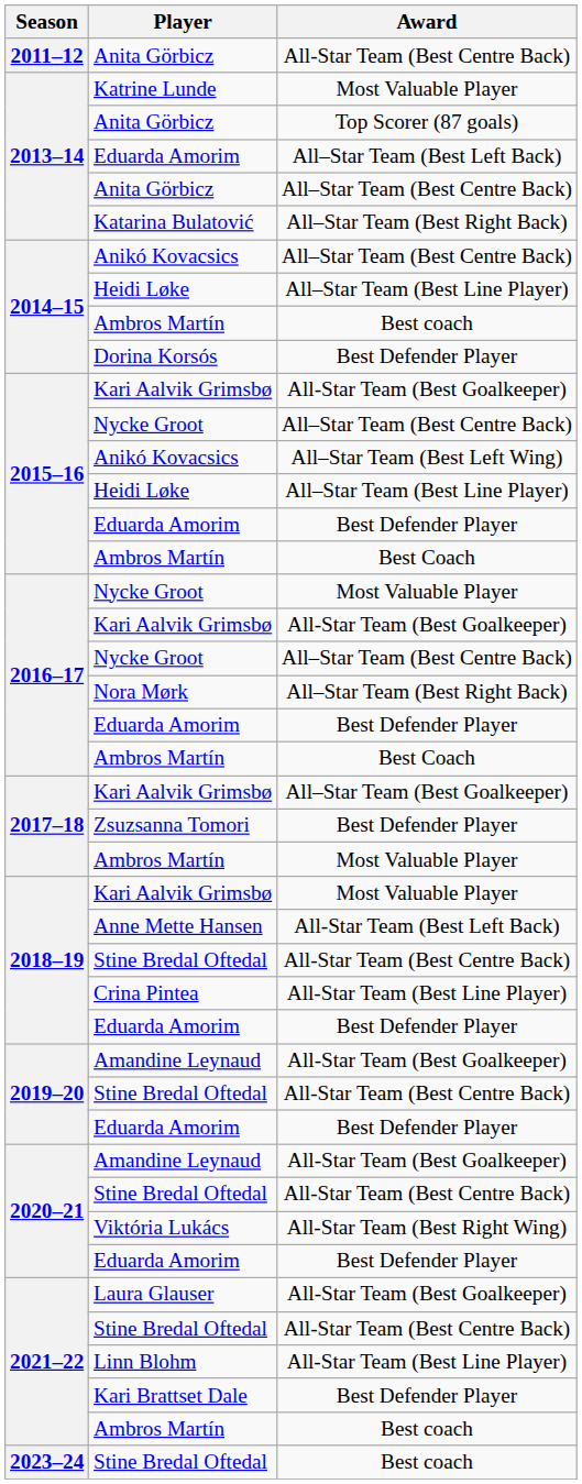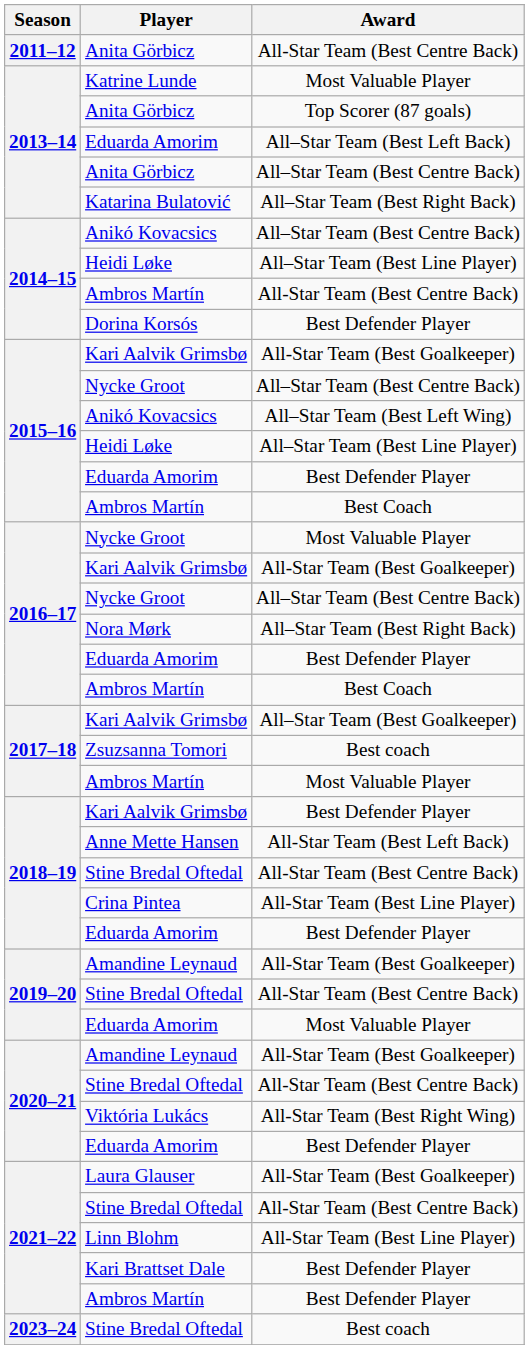 <table class="wikitable" style="text-align: center">
 <tr>
 <th>Season</th>
 <th class="unsortable">Player</th>
 <th>Award</th>
 </tr>
 <tr>
 <th rowspan="1"><a href='#'>2011–12</a></th>
 <td style="text-align: left;"> <a href='#'>Anita Görbicz</a></td>
 <td>All-Star Team (Best Centre Back)</td>
 </tr>
 <tr>
 <th rowspan="5"><a href='#'>2013–14</a></th>
 <td style="text-align: left;"> <a href='#'>Katrine Lunde</a></td>
 <td>Most Valuable Player</td>
 </tr>
 <tr>
 <td style="text-align: left;"> <a href='#'>Anita Görbicz</a></td>
 <td>Top Scorer (87 goals)</td>
 </tr>
 <tr>
 <td style="text-align: left;"> <a href='#'>Eduarda Amorim</a></td>
 <td>All–Star Team (Best Left Back)</td>
 </tr>
 <tr>
 <td style="text-align: left;"> <a href='#'>Anita Görbicz</a></td>
 <td>All–Star Team (Best Centre Back)</td>
 </tr>
 <tr>
 <td style="text-align: left;"> <a href='#'>Katarina Bulatović</a></td>
 <td>All–Star Team (Best Right Back)</td>
 </tr>
 <tr>
 <th rowspan="4"><a href='#'>2014–15</a></th>
 <td style="text-align: left;"> <a href='#'>Anikó Kovacsics</a></td>
 <td>All–Star Team (Best Centre Back)</td>
 </tr>
 <tr>
 <td style="text-align: left;"> <a href='#'>Heidi Løke</a></td>
 <td>All–Star Team (Best Line Player)</td>
 </tr>
 <tr>
 <td style="text-align: left;"> <a href='#'>Ambros Martín</a></td>
-<td>Best coach</td>
+<td>All-Star Team (Best Centre Back)</td>
 </tr>
 <tr>
 <td style="text-align: left;"> <a href='#'>Dorina Korsós</a></td>
 <td>Best Defender Player</td>
 </tr>
 <tr>
 <th rowspan="6"><a href='#'>2015–16</a></th>
 <td style="text-align: left;"> <a href='#'>Kari Aalvik Grimsbø</a></td>
 <td>All-Star Team (Best Goalkeeper)</td>
 </tr>
 <tr>
 <td style="text-align: left;"> <a href='#'>Nycke Groot</a></td>
 <td>All–Star Team (Best Centre Back)</td>
 </tr>
 <tr>
 <td style="text-align: left;"> <a href='#'>Anikó Kovacsics</a></td>
 <td>All–Star Team (Best Left Wing)</td>
 </tr>
 <tr>
 <td style="text-align: left;"> <a href='#'>Heidi Løke</a></td>
 <td>All–Star Team (Best Line Player)</td>
 </tr>
 <tr>
 <td style="text-align: left;"> <a href='#'>Eduarda Amorim</a></td>
 <td>Best Defender Player</td>
 </tr>
 <tr>
 <td style="text-align: left;"> <a href='#'>Ambros Martín</a></td>
 <td>Best Coach</td>
 </tr>
 <tr>
 <th rowspan="6"><a href='#'>2016–17</a></th>
 <td style="text-align: left;"> <a href='#'>Nycke Groot</a></td>
 <td>Most Valuable Player</td>
 </tr>
 <tr>
 <td style="text-align: left;"> <a href='#'>Kari Aalvik Grimsbø</a></td>
 <td>All-Star Team (Best Goalkeeper)</td>
 </tr>
 <tr>
 <td style="text-align: left;"> <a href='#'>Nycke Groot</a></td>
 <td>All–Star Team (Best Centre Back)</td>
 </tr>
 <tr>
 <td style="text-align: left;"> <a href='#'>Nora Mørk</a></td>
 <td>All–Star Team (Best Right Back)</td>
 </tr>
 <tr>
 <td style="text-align: left;"> <a href='#'>Eduarda Amorim</a></td>
 <td>Best Defender Player</td>
 </tr>
 <tr>
 <td style="text-align: left;"> <a href='#'>Ambros Martín</a></td>
 <td>Best Coach</td>
 </tr>
 <tr>
 <th rowspan="3"><a href='#'>2017–18</a></th>
 <td style="text-align: left;"> <a href='#'>Kari Aalvik Grimsbø</a></td>
 <td>All–Star Team (Best Goalkeeper)</td>
 </tr>
 <tr>
 <td style="text-align: left;"> <a href='#'>Zsuzsanna Tomori</a></td>
-<td>Best Defender Player</td>
+<td>Best coach</td>
 </tr>
 <tr>
 <td style="text-align: left;"> <a href='#'>Ambros Martín</a></td>
 <td>Most Valuable Player</td>
 </tr>
 <tr>
 <th rowspan="5"><a href='#'>2018–19</a></th>
 <td style="text-align: left;"> <a href='#'>Kari Aalvik Grimsbø</a></td>
-<td>Most Valuable Player</td>
+<td>Best Defender Player</td>
 </tr>
 <tr>
 <td style="text-align: left;"> <a href='#'>Anne Mette Hansen</a></td>
 <td>All-Star Team (Best Left Back)</td>
 </tr>
 <tr>
 <td style="text-align: left;"> <a href='#'>Stine Bredal Oftedal</a></td>
 <td>All-Star Team (Best Centre Back)</td>
 </tr>
 <tr>
 <td style="text-align: left;"> <a href='#'>Crina Pintea</a></td>
 <td>All-Star Team (Best Line Player)</td>
 </tr>
 <tr>
 <td style="text-align: left;"> <a href='#'>Eduarda Amorim</a></td>
 <td>Best Defender Player</td>
 </tr>
 <tr>
 <th rowspan="3"><a href='#'>2019–20</a></th>
 <td style="text-align: left;"> <a href='#'>Amandine Leynaud</a></td>
 <td>All-Star Team (Best Goalkeeper)</td>
 </tr>
 <tr>
 <td style="text-align: left;"> <a href='#'>Stine Bredal Oftedal</a></td>
 <td>All-Star Team (Best Centre Back)</td>
 </tr>
 <tr>
 <td style="text-align: left;"> <a href='#'>Eduarda Amorim</a></td>
-<td>Best Defender Player</td>
+<td>Most Valuable Player</td>
 </tr>
 <tr>
 <th rowspan="4"><a href='#'>2020–21</a></th>
 <td style="text-align: left;"> <a href='#'>Amandine Leynaud</a></td>
 <td>All-Star Team (Best Goalkeeper)</td>
 </tr>
 <tr>
 <td style="text-align: left;"> <a href='#'>Stine Bredal Oftedal</a></td>
 <td>All-Star Team (Best Centre Back)</td>
 </tr>
 <tr>
 <td style="text-align: left;"> <a href='#'>Viktória Lukács</a></td>
 <td>All-Star Team (Best Right Wing)</td>
 </tr>
 <tr>
 <td style="text-align: left;"> <a href='#'>Eduarda Amorim</a></td>
 <td>Best Defender Player</td>
 </tr>
 <tr>
 <th rowspan="5"><a href='#'>2021–22</a></th>
 <td style="text-align: left;"> <a href='#'>Laura Glauser</a></td>
 <td>All-Star Team (Best Goalkeeper)</td>
 </tr>
 <tr>
 <td style="text-align: left;"> <a href='#'>Stine Bredal Oftedal</a></td>
 <td>All-Star Team (Best Centre Back)</td>
 </tr>
 <tr>
 <td style="text-align: left;"> <a href='#'>Linn Blohm</a></td>
 <td>All-Star Team (Best Line Player)</td>
 </tr>
 <tr>
 <td style="text-align: left;"> <a href='#'>Kari Brattset Dale</a></td>
 <td>Best Defender Player</td>
 </tr>
 <tr>
 <td style="text-align: left;"> <a href='#'>Ambros Martín</a></td>
-<td>Best coach</td>
+<td>Best Defender Player</td>
 </tr>
 <tr>
 <th rowspan="1"><a href='#'>2023–24</a></th>
 <td style="text-align: left;"> <a href='#'>Stine Bredal Oftedal</a></td>
 <td>Best coach</td>
 </tr>
 <tr>
 </tr>
 </table>
